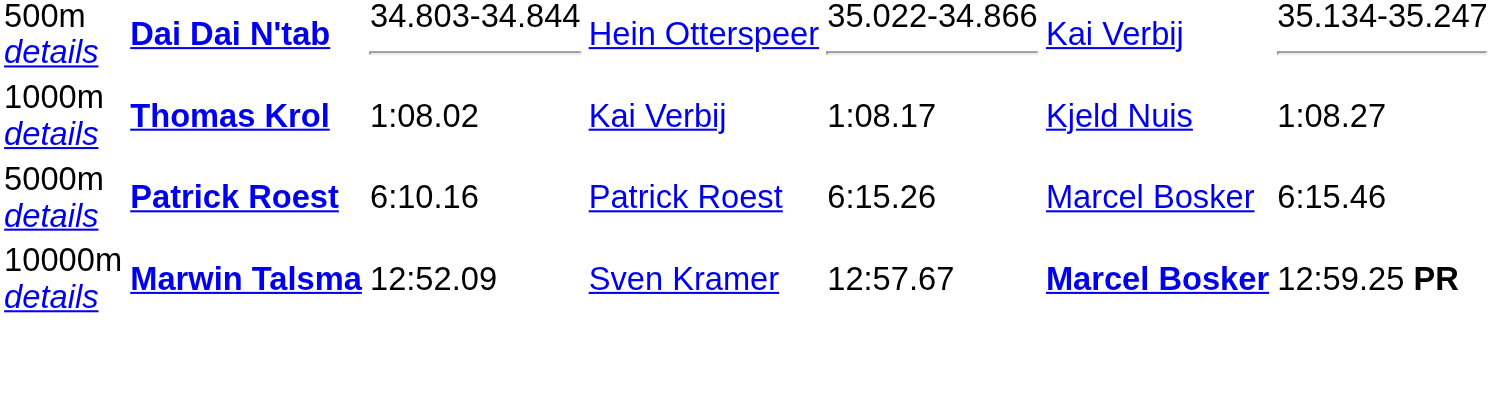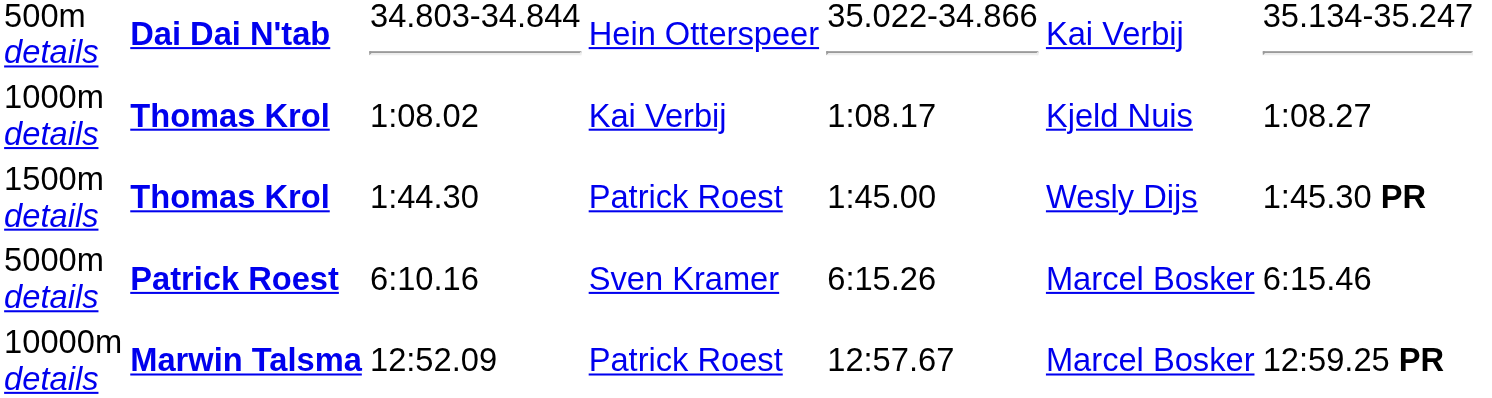 <table>
 <tr>
 <td>500m <br> <a href='#'><em>details</em></a></td>
 <td><strong><a href='#'>Dai Dai N'tab</a> </strong></td>
 <td>34.803-34.844 <hr> </td>
 <td><a href='#'>Hein Otterspeer</a></td>
 <td>35.022-34.866<hr> </td>
 <td><a href='#'>Kai Verbij</a></td>
 <td>35.134-35.247 <hr> </td>
 </tr>
 <tr>
 <td>1000m <br> <a href='#'><em>details</em></a></td>
 <td><strong><a href='#'>Thomas Krol</a></strong></td>
 <td>1:08.02</td>
 <td><a href='#'>Kai Verbij</a></td>
 <td>1:08.17</td>
 <td><a href='#'>Kjeld Nuis</a></td>
 <td>1:08.27</td>
 </tr>
 <tr>
+<td>1500m <br> <a href='#'><em>details</em></a></td>
+<td><strong><a href='#'>Thomas Krol</a></strong></td>
+<td>1:44.30</td>
+<td><a href='#'>Patrick Roest</a></td>
+<td>1:45.00</td>
+<td><a href='#'>Wesly Dijs</a></td>
+<td>1:45.30 <strong>PR</strong></td>
+</tr>
+<tr>
 <td>5000m <br> <a href='#'><em>details</em></a></td>
 <td><strong><a href='#'>Patrick Roest</a></strong></td>
 <td>6:10.16</td>
-<td><a href='#'>Patrick Roest</a></td>
+<td><a href='#'>Sven Kramer</a></td>
 <td>6:15.26</td>
 <td><a href='#'>Marcel Bosker</a></td>
 <td>6:15.46</td>
 </tr>
 <tr>
 <td>10000m <br> <a href='#'><em>details</em></a></td>
 <td><strong><a href='#'>Marwin Talsma</a></strong></td>
 <td>12:52.09</td>
-<td><a href='#'>Sven Kramer</a></td>
+<td><a href='#'>Patrick Roest</a></td>
 <td>12:57.67</td>
-<td><strong><a href='#'>Marcel Bosker</a></strong></td>
+<td><a href='#'>Marcel Bosker</a></td>
 <td>12:59.25 <strong>PR</strong></td>
 </tr>
 </table>
